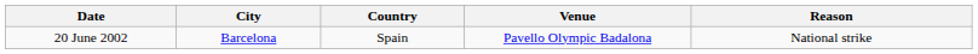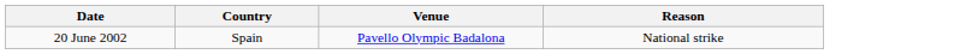 <table class="wikitable" style="text-align:center;">
 <tr>
 <th scope="col" style="width:12em;">Date</th>
-<th scope="col" style="width:10em;">City</th>
 <th scope="col" style="width:10em;">Country</th>
 <th scope="col" style="width:16em;">Venue</th>
 <th scope="col" style="width:20em;">Reason</th>
 </tr>
 <tr>
 <td>20 June 2002</td>
-<td><a href='#'>Barcelona</a></td>
 <td>Spain</td>
 <td><a href='#'>Pavello Olympic Badalona</a></td>
 <td>National strike</td>
 </tr>
 </table>
